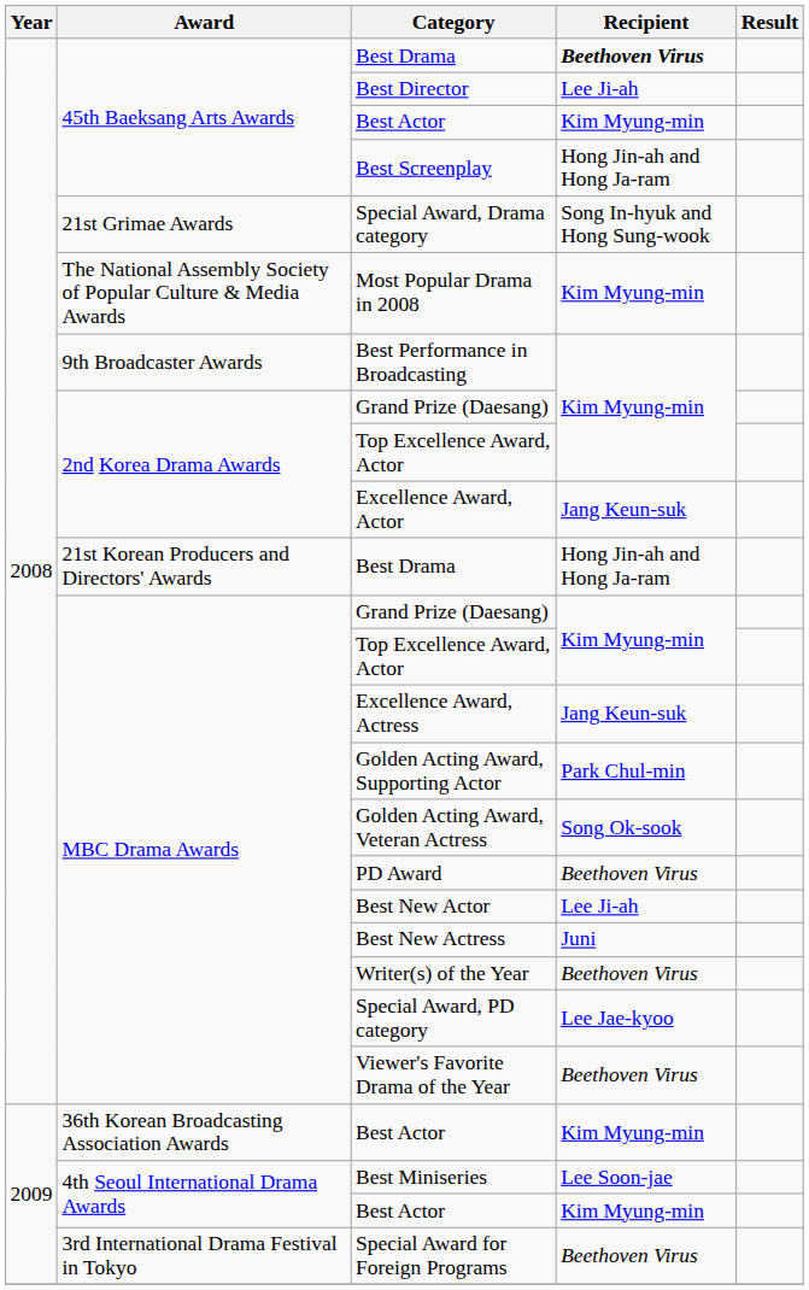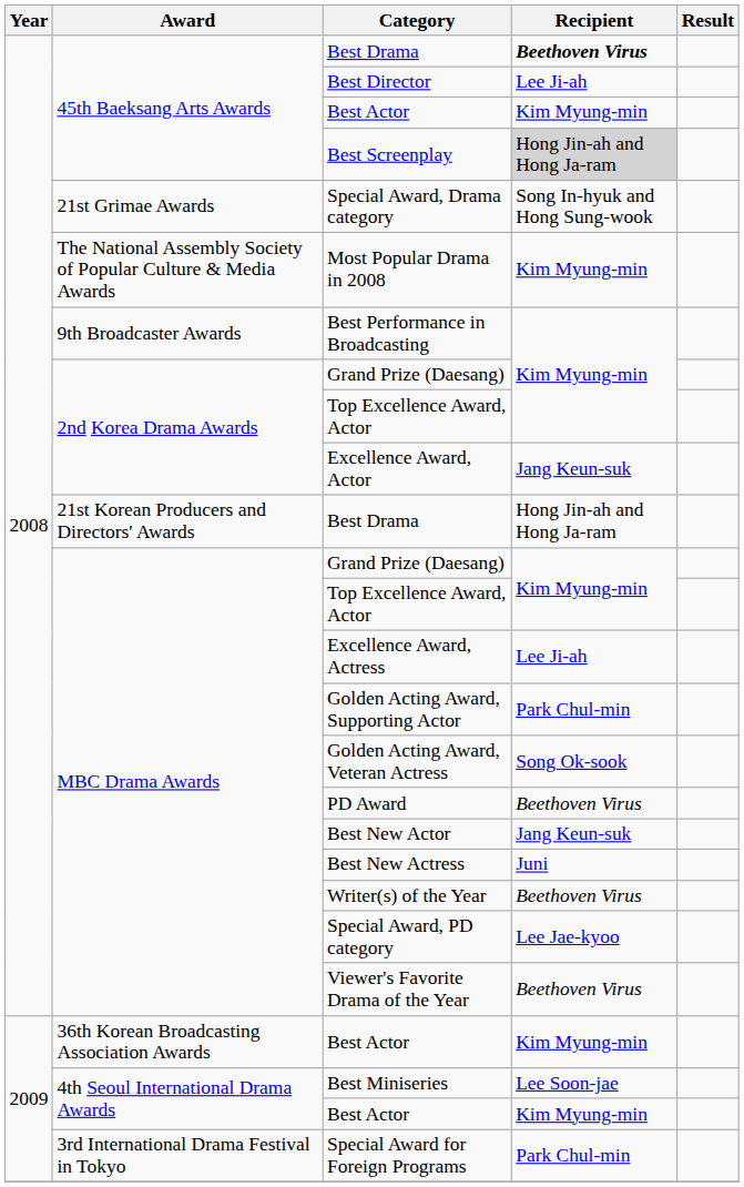 <table class="wikitable sortable">
 <tr>
 <th>Year</th>
 <th>Award</th>
 <th>Category</th>
 <th>Recipient</th>
 <th>Result</th>
 </tr>
 <tr>
 <td rowspan=22>2008</td>
 <td rowspan=4><a href='#'>45th Baeksang Arts Awards</a></td>
 <td><a href='#'>Best Drama</a></td>
 <td><strong><em>Beethoven Virus</em></strong></td>
 <td></td>
 </tr>
 <tr>
 <td><a href='#'>Best Director</a></td>
 <td><a href='#'>Lee Ji-ah</a></td>
 <td></td>
 </tr>
 <tr>
 <td><a href='#'>Best Actor</a></td>
 <td><a href='#'>Kim Myung-min</a></td>
 <td></td>
 </tr>
 <tr>
 <td><a href='#'>Best Screenplay</a></td>
-<td>Hong Jin-ah and Hong Ja-ram</td>
+<td style="background: lightgrey;">Hong Jin-ah and Hong Ja-ram</td>
 <td></td>
 </tr>
 <tr>
 <td>21st Grimae Awards</td>
 <td>Special Award, Drama category</td>
 <td>Song In-hyuk and Hong Sung-wook</td>
 <td></td>
 </tr>
 <tr>
 <td>The National Assembly Society of Popular Culture & Media Awards</td>
 <td>Most Popular Drama in 2008</td>
 <td><a href='#'>Kim Myung-min</a></td>
 <td></td>
 </tr>
 <tr>
 <td>9th Broadcaster Awards</td>
 <td>Best Performance in Broadcasting</td>
 <td rowspan=3><a href='#'>Kim Myung-min</a></td>
 <td></td>
 </tr>
 <tr>
 <td rowspan=3><a href='#'>2nd</a> <a href='#'>Korea Drama Awards</a></td>
 <td>Grand Prize (Daesang)</td>
 <td></td>
 </tr>
 <tr>
 <td>Top Excellence Award, Actor</td>
 <td></td>
 </tr>
 <tr>
 <td>Excellence Award, Actor</td>
 <td><a href='#'>Jang Keun-suk</a></td>
 <td></td>
 </tr>
 <tr>
 <td>21st Korean Producers and Directors' Awards</td>
 <td>Best Drama</td>
 <td>Hong Jin-ah and Hong Ja-ram</td>
 <td></td>
 </tr>
 <tr>
 <td rowspan=11><a href='#'>MBC Drama Awards</a></td>
 <td>Grand Prize (Daesang)</td>
 <td rowspan=2><a href='#'>Kim Myung-min</a></td>
 <td></td>
 </tr>
 <tr>
 <td>Top Excellence Award, Actor</td>
 <td></td>
 </tr>
 <tr>
 <td>Excellence Award, Actress</td>
-<td><a href='#'>Jang Keun-suk</a></td>
+<td><a href='#'>Lee Ji-ah</a></td>
 <td></td>
 </tr>
 <tr>
 <td>Golden Acting Award, Supporting Actor</td>
 <td><a href='#'>Park Chul-min</a></td>
 <td></td>
 </tr>
 <tr>
 <td>Golden Acting Award, Veteran Actress</td>
 <td><a href='#'>Song Ok-sook</a></td>
 <td></td>
 </tr>
 <tr>
 <td>PD Award</td>
 <td><em>Beethoven Virus</em></td>
 <td></td>
 </tr>
 <tr>
 <td>Best New Actor</td>
-<td><a href='#'>Lee Ji-ah</a></td>
+<td><a href='#'>Jang Keun-suk</a></td>
 <td></td>
 </tr>
 <tr>
 <td>Best New Actress</td>
 <td><a href='#'>Juni</a></td>
 <td></td>
 </tr>
 <tr>
 <td>Writer(s) of the Year</td>
 <td><em>Beethoven Virus</em></td>
 <td></td>
 </tr>
 <tr>
 <td>Special Award, PD category</td>
 <td><a href='#'>Lee Jae-kyoo</a></td>
 <td></td>
 </tr>
 <tr>
 <td>Viewer's Favorite Drama of the Year</td>
 <td><em>Beethoven Virus</em></td>
 <td></td>
 </tr>
 <tr>
 <td rowspan=4>2009</td>
 <td>36th Korean Broadcasting Association Awards</td>
 <td>Best Actor</td>
 <td><a href='#'>Kim Myung-min</a></td>
 <td></td>
 </tr>
 <tr>
 <td rowspan=2>4th <a href='#'>Seoul International Drama Awards</a></td>
 <td>Best Miniseries</td>
 <td><a href='#'>Lee Soon-jae</a></td>
 <td></td>
 </tr>
 <tr>
 <td>Best Actor</td>
 <td><a href='#'>Kim Myung-min</a></td>
 <td></td>
 </tr>
 <tr>
 <td>3rd International Drama Festival in Tokyo</td>
 <td>Special Award for Foreign Programs</td>
-<td><em>Beethoven Virus</em></td>
+<td><a href='#'>Park Chul-min</a></td>
 <td></td>
 </tr>
 <tr>
 </tr>
 </table>
